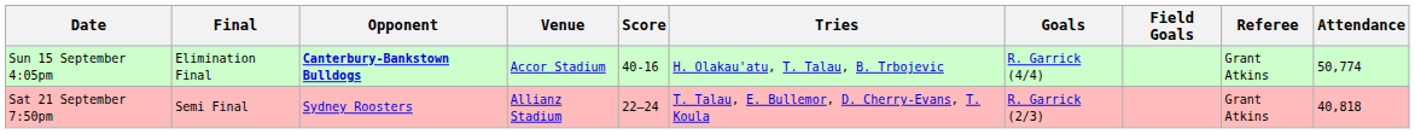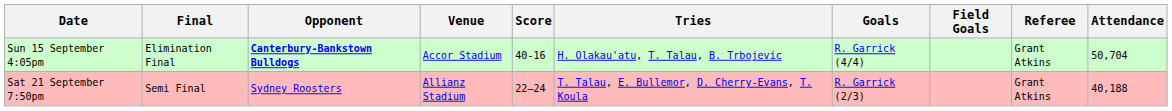 <table class="wikitable">
 <tr>
 <th>Date</th>
 <th>Final</th>
 <th>Opponent</th>
 <th>Venue</th>
 <th>Score</th>
 <th>Tries</th>
 <th>Goals</th>
 <th>Field Goals</th>
 <th>Referee</th>
 <th>Attendance</th>
 </tr>
 <tr bgcolor="#CCFFCC">
 <td><small>Sun 15 September 4:05pm</small></td>
 <td><small>Elimination Final</small></td>
 <td><strong><a href='#'><small>Canterbury-Bankstown Bulldogs</small></a></strong></td>
 <td><a href='#'><small>Accor Stadium</small></a></td>
 <td><small>40-16</small></td>
 <td><small><a href='#'>H. Olakau'atu</a>, <a href='#'>T. Talau</a>, <a href='#'>B. Trbojevic</a></small></td>
 <td><small><a href='#'>R. Garrick</a> (4/4)</small></td>
 <td></td>
 <td><small>Grant Atkins</small></td>
-<td><small>50,774</small></td>
+<td><small>50,704</small></td>
 </tr>
 <tr bgcolor=#FFBBBB>
 <td><small>Sat 21 September 7:50pm</small></td>
 <td><small>Semi Final</small></td>
 <td><a href='#'><small>Sydney Roosters</small></a></td>
 <td><a href='#'><small>Allianz Stadium</small></a></td>
 <td><small>22–24</small></td>
 <td><small><a href='#'>T. Talau</a>, <a href='#'>E. Bullemor</a>, <a href='#'>D. Cherry-Evans</a>, <a href='#'>T. Koula</a></small></td>
 <td><small><a href='#'>R. Garrick</a> (2/3)</small></td>
 <td></td>
 <td><small>Grant Atkins</small></td>
-<td><small>40,818</small></td>
+<td><small>40,188</small></td>
 </tr>
 </table>
